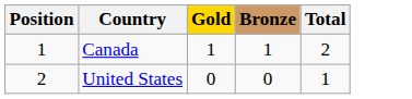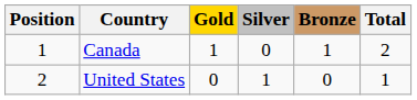 <table class=wikitable>
 <tr>
 <th>Position</th>
 <th>Country</th>
 <td align=center bgcolor=gold><strong>Gold</strong></td>
+<td align=center bgcolor=silver><strong>Silver</strong></td>
 <td align=center bgcolor=cc9966><strong>Bronze</strong></td>
 <th>Total</th>
 </tr>
 <tr align=center>
 <td>1</td>
 <td align=left> <a href='#'>Canada</a></td>
 <td>1</td>
+<td>0</td>
 <td>1</td>
 <td>2</td>
 </tr>
 <tr align=center>
 <td>2</td>
 <td align=left> <a href='#'>United States</a></td>
 <td>0</td>
+<td>1</td>
 <td>0</td>
 <td>1</td>
 </tr>
 </table>
